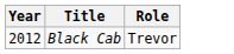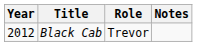 <table class="wikitable sortable">
 <tr>
 <th>Year</th>
 <th>Title</th>
 <th>Role</th>
+<th>Notes</th>
 </tr>
 <tr>
 <td>2012</td>
 <td><em>Black Cab</em></td>
 <td>Trevor</td>
+<td></td>
 </tr>
 </table>
